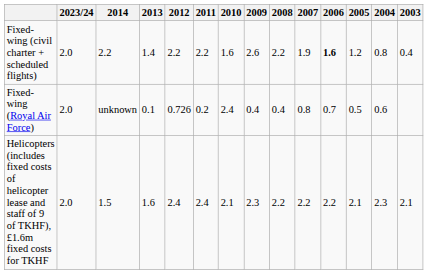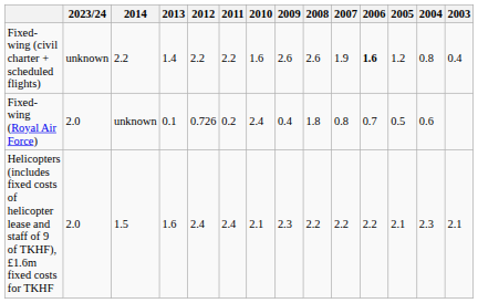 <table class=wikitable>
 <tr>
 <th></th>
 <th>2023/24</th>
 <th>2014</th>
 <th>2013</th>
 <th>2012</th>
 <th>2011</th>
 <th>2010</th>
 <th>2009</th>
 <th>2008</th>
 <th>2007</th>
 <th>2006</th>
 <th>2005</th>
 <th>2004</th>
 <th>2003</th>
 </tr>
 <tr>
 <td>Fixed-wing (civil charter + scheduled flights)</td>
-<td>2.0</td>
+<td>unknown</td>
 <td>2.2</td>
 <td>1.4</td>
 <td>2.2</td>
 <td>2.2</td>
 <td>1.6</td>
 <td>2.6</td>
-<td>2.2</td>
+<td>2.6</td>
 <td>1.9</td>
 <td><strong>1.6</strong></td>
 <td>1.2</td>
 <td>0.8</td>
 <td>0.4</td>
 </tr>
 <tr>
 <td>Fixed-wing (<a href='#'>Royal Air Force</a>)</td>
 <td>2.0</td>
 <td>unknown</td>
 <td>0.1</td>
 <td>0.726</td>
 <td>0.2</td>
 <td>2.4</td>
 <td>0.4</td>
-<td>0.4</td>
+<td>1.8</td>
 <td>0.8</td>
 <td>0.7</td>
 <td>0.5</td>
 <td>0.6</td>
 </tr>
 <tr>
 <td>Helicopters (includes fixed costs of helicopter lease and staff of 9 of TKHF), £1.6m fixed costs for TKHF</td>
 <td>2.0</td>
 <td>1.5</td>
 <td>1.6</td>
 <td>2.4</td>
 <td>2.4</td>
 <td>2.1</td>
 <td>2.3</td>
 <td>2.2</td>
 <td>2.2</td>
 <td>2.2</td>
 <td>2.1</td>
 <td>2.3</td>
 <td>2.1</td>
 </tr>
 </table>
